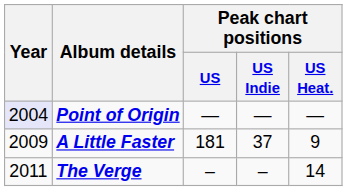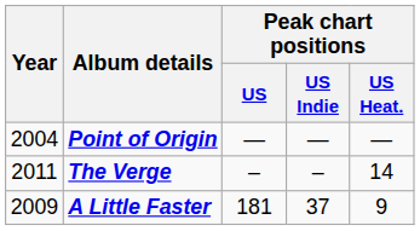 <table class="wikitable">
 <tr>
 <th rowspan="2">Year</th>
 <th rowspan="2">Album details</th>
 <th colspan="3">Peak chart positions</th>
 </tr>
 <tr>
 <th width="40"><small><a href='#'>US</a></small></th>
 <th width="40"><small><a href='#'>US Indie</a></small></th>
 <th width="40"><small><a href='#'>US Heat.</a></small></th>
 </tr>
 <tr>
-<td align="center" style="background: lavender;">2004</td>
+<td align="center">2004</td>
 <td align="left"><strong><em><a href='#'>Point of Origin</a></em></strong><br></td>
 <td align="center">—</td>
 <td align="center">—</td>
 <td align="center">—</td>
+</tr>
+<tr>
+<td align="center">2011</td>
+<td align="left"><strong><em><a href='#'>The Verge</a></em></strong><br></td>
+<td align="center">–</td>
+<td align="center">–</td>
+<td align="center">14</td>
 </tr>
 <tr>
 <td align="center">2009</td>
 <td align="left"><strong><em><a href='#'>A Little Faster</a></em></strong><br></td>
 <td align="center">181</td>
 <td align="center">37</td>
 <td align="center">9</td>
 </tr>
-<tr>
-<td align="center">2011</td>
-<td align="left"><strong><em><a href='#'>The Verge</a></em></strong><br></td>
-<td align="center">–</td>
-<td align="center">–</td>
-<td align="center">14</td>
-</tr>
 </table>
